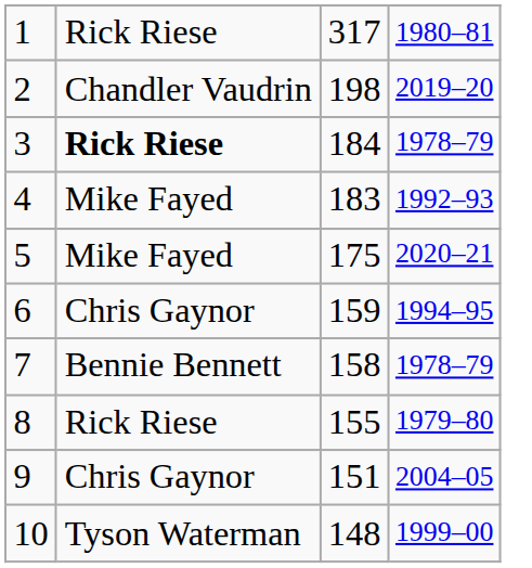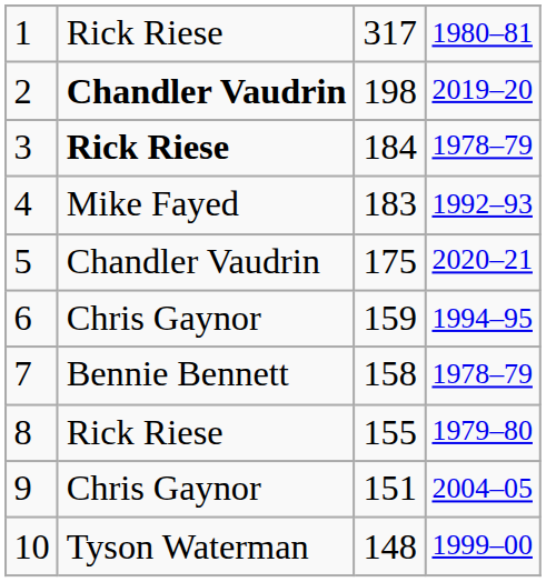 <table class="wikitable">
 <tr>
 </tr>
 <tr>
 <td>1</td>
 <td>Rick Riese</td>
 <td>317</td>
 <td style="font-size:80%;"><a href='#'>1980–81</a></td>
 </tr>
 <tr>
 <td>2</td>
-<td>Chandler Vaudrin</td>
+<td><strong>Chandler Vaudrin</strong></td>
 <td>198</td>
 <td style="font-size:80%;"><a href='#'>2019–20</a></td>
 </tr>
 <tr>
 <td>3</td>
 <td><strong>Rick Riese</strong></td>
 <td>184</td>
 <td style="font-size:80%;"><a href='#'>1978–79</a></td>
 </tr>
 <tr>
 <td>4</td>
 <td>Mike Fayed</td>
 <td>183</td>
 <td style="font-size:80%;"><a href='#'>1992–93</a></td>
 </tr>
 <tr>
 <td>5</td>
-<td>Mike Fayed</td>
+<td>Chandler Vaudrin</td>
 <td>175</td>
 <td style="font-size:80%;"><a href='#'>2020–21</a></td>
 </tr>
 <tr>
 <td>6</td>
 <td>Chris Gaynor</td>
 <td>159</td>
 <td style="font-size:80%;"><a href='#'>1994–95</a></td>
 </tr>
 <tr>
 <td>7</td>
 <td>Bennie Bennett</td>
 <td>158</td>
 <td style="font-size:80%;"><a href='#'>1978–79</a></td>
 </tr>
 <tr>
 <td>8</td>
 <td>Rick Riese</td>
 <td>155</td>
 <td style="font-size:80%;"><a href='#'>1979–80</a></td>
 </tr>
 <tr>
 <td>9</td>
 <td>Chris Gaynor</td>
 <td>151</td>
 <td style="font-size:80%;"><a href='#'>2004–05</a></td>
 </tr>
 <tr>
 <td>10</td>
 <td>Tyson Waterman</td>
 <td>148</td>
 <td style="font-size:80%;"><a href='#'>1999–00</a></td>
 </tr>
 </table>
